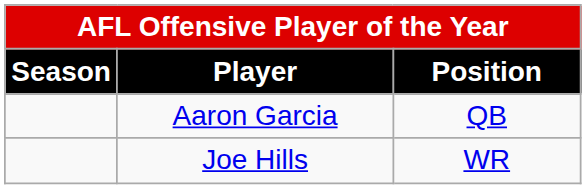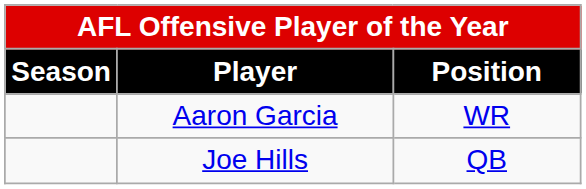 <table class="wikitable sortable" style="text-align:center">
 <tr>
 <td colspan="4" style="background:#d00; color:white;"><strong>AFL Offensive Player of the Year</strong></td>
 </tr>
 <tr>
 <th style="width:50px; background:black; color:white;">Season</th>
 <th style="width:150px; background:black; color:white;">Player</th>
 <th style="width:100px; background:black; color:white;">Position</th>
 </tr>
 <tr>
 <td></td>
 <td><a href='#'>Aaron Garcia</a></td>
-<td><a href='#'>QB</a></td>
+<td><a href='#'>WR</a></td>
 </tr>
 <tr>
 <td></td>
 <td><a href='#'>Joe Hills</a></td>
-<td><a href='#'>WR</a></td>
+<td><a href='#'>QB</a></td>
 </tr>
 </table>
